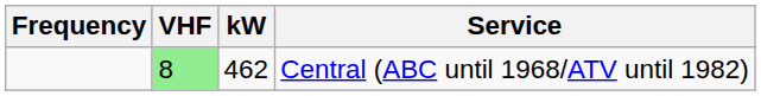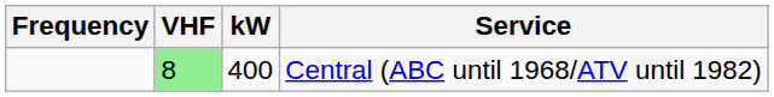 <table class="wikitable sortable">
 <tr>
 <th>Frequency</th>
 <th>VHF</th>
 <th>kW</th>
 <th>Service</th>
 </tr>
 <tr>
 <td></td>
 <td style="background: lightgreen;">8</td>
-<td>462</td>
+<td>400</td>
 <td><a href='#'>Central</a> (<a href='#'>ABC</a> until 1968/<a href='#'>ATV</a> until 1982)</td>
 </tr>
 </table>
